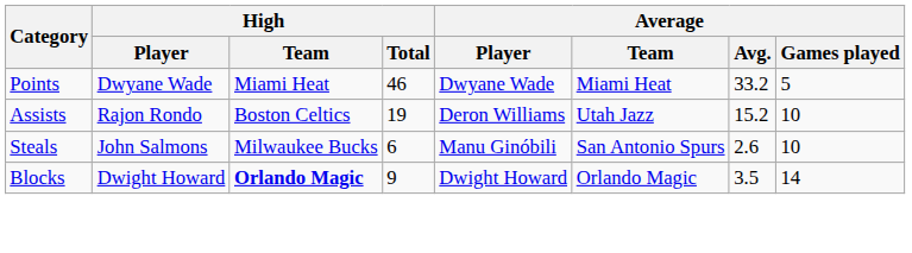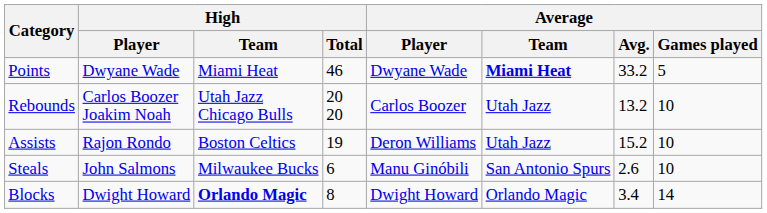 <table class=wikitable style="text-align:left;">
 <tr>
 <th rowspan=2>Category</th>
 <th colspan=3>High</th>
 <th colspan=4>Average</th>
 </tr>
 <tr>
 <th>Player</th>
 <th>Team</th>
 <th>Total</th>
 <th>Player</th>
 <th>Team</th>
 <th>Avg.</th>
 <th>Games played</th>
 </tr>
 <tr>
 <td><a href='#'>Points</a></td>
 <td><a href='#'>Dwyane Wade</a></td>
 <td><a href='#'>Miami Heat</a></td>
 <td>46</td>
 <td><a href='#'>Dwyane Wade</a></td>
-<td><a href='#'>Miami Heat</a></td>
+<td><strong><a href='#'>Miami Heat</a></strong></td>
 <td>33.2</td>
 <td>5</td>
+</tr>
+<tr>
+<td><a href='#'>Rebounds</a></td>
+<td><a href='#'>Carlos Boozer</a><br><a href='#'>Joakim Noah</a></td>
+<td><a href='#'>Utah Jazz</a><br><a href='#'>Chicago Bulls</a></td>
+<td>20<br>20</td>
+<td><a href='#'>Carlos Boozer</a></td>
+<td><a href='#'>Utah Jazz</a></td>
+<td>13.2</td>
+<td>10</td>
 </tr>
 <tr>
 <td><a href='#'>Assists</a></td>
 <td><a href='#'>Rajon Rondo</a></td>
 <td><a href='#'>Boston Celtics</a></td>
 <td>19</td>
 <td><a href='#'>Deron Williams</a></td>
 <td><a href='#'>Utah Jazz</a></td>
 <td>15.2</td>
 <td>10</td>
 </tr>
 <tr>
 <td><a href='#'>Steals</a></td>
 <td><a href='#'>John Salmons</a></td>
 <td><a href='#'>Milwaukee Bucks</a></td>
 <td>6</td>
 <td><a href='#'>Manu Ginóbili</a></td>
 <td><a href='#'>San Antonio Spurs</a></td>
 <td>2.6</td>
 <td>10</td>
 </tr>
 <tr>
 <td><a href='#'>Blocks</a></td>
 <td><a href='#'>Dwight Howard</a></td>
 <td><strong><a href='#'>Orlando Magic</a></strong></td>
-<td>9</td>
+<td>8</td>
 <td><a href='#'>Dwight Howard</a></td>
 <td><a href='#'>Orlando Magic</a></td>
-<td>3.5</td>
+<td>3.4</td>
 <td>14</td>
 </tr>
 </table>
